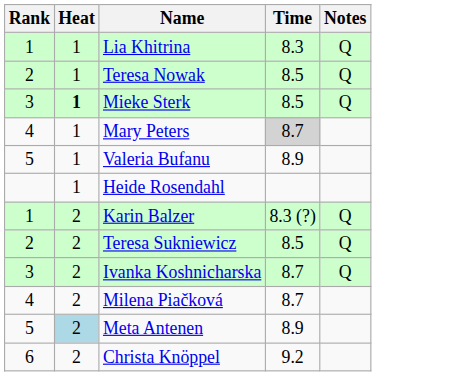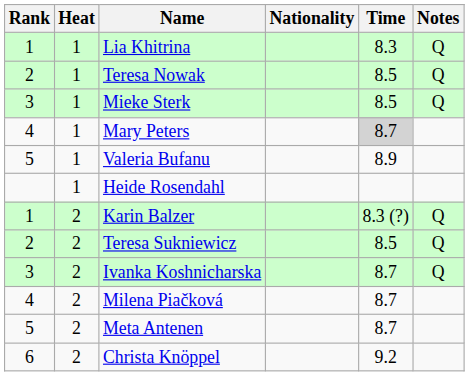 <table class="wikitable sortable" style="text-align:center">
 <tr>
 <th>Rank</th>
 <th>Heat</th>
 <th>Name</th>
+<th>Nationality</th>
 <th>Time</th>
 <th>Notes</th>
 </tr>
 <tr bgcolor=ccffcc>
 <td>1</td>
 <td>1</td>
 <td align="left"><a href='#'>Lia Khitrina</a></td>
+<td align=left></td>
 <td>8.3</td>
 <td>Q</td>
 </tr>
 <tr bgcolor=ccffcc>
 <td>2</td>
 <td>1</td>
 <td align="left"><a href='#'>Teresa Nowak</a></td>
+<td align=left></td>
 <td>8.5</td>
 <td>Q</td>
 </tr>
 <tr bgcolor=ccffcc>
 <td>3</td>
-<td><strong>1</strong></td>
+<td>1</td>
 <td align="left"><a href='#'>Mieke Sterk</a></td>
+<td align=left></td>
 <td>8.5</td>
 <td>Q</td>
 </tr>
 <tr>
 <td>4</td>
 <td>1</td>
 <td align="left"><a href='#'>Mary Peters</a></td>
+<td align=left></td>
 <td style="background: lightgrey;">8.7</td>
 <td></td>
 </tr>
 <tr>
 <td>5</td>
 <td>1</td>
 <td align="left"><a href='#'>Valeria Bufanu</a></td>
+<td align=left></td>
 <td>8.9</td>
 <td></td>
 </tr>
 <tr>
 <td></td>
 <td>1</td>
 <td align="left"><a href='#'>Heide Rosendahl</a></td>
+<td align=left></td>
 <td></td>
 <td></td>
 </tr>
 <tr bgcolor=ccffcc>
 <td>1</td>
 <td>2</td>
 <td align="left"><a href='#'>Karin Balzer</a></td>
+<td align=left></td>
 <td>8.3 (?)</td>
 <td>Q</td>
 </tr>
 <tr bgcolor=ccffcc>
 <td>2</td>
 <td>2</td>
 <td align="left"><a href='#'>Teresa Sukniewicz</a></td>
+<td align=left></td>
 <td>8.5</td>
 <td>Q</td>
 </tr>
 <tr bgcolor=ccffcc>
 <td>3</td>
 <td>2</td>
 <td align="left"><a href='#'>Ivanka Koshnicharska</a></td>
+<td align=left></td>
 <td>8.7</td>
 <td>Q</td>
 </tr>
 <tr>
 <td>4</td>
 <td>2</td>
 <td align="left"><a href='#'>Milena Piačková</a></td>
+<td align=left></td>
 <td>8.7</td>
 <td></td>
 </tr>
 <tr>
 <td>5</td>
-<td style="background: lightblue;">2</td>
+<td>2</td>
 <td align="left"><a href='#'>Meta Antenen</a></td>
-<td>8.9</td>
+<td align=left></td>
+<td>8.7</td>
 <td></td>
 </tr>
 <tr>
 <td>6</td>
 <td>2</td>
 <td align="left"><a href='#'>Christa Knöppel</a></td>
+<td align=left></td>
 <td>9.2</td>
 <td></td>
 </tr>
 </table>
